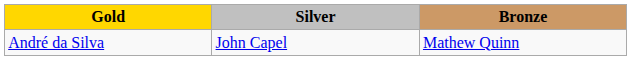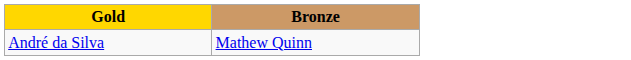 <table class="wikitable" style="text-align:left">
 <tr align="center">
 <td width=200 bgcolor=gold><strong>Gold</strong></td>
-<td width=200 bgcolor=silver><strong>Silver</strong></td>
 <td width=200 bgcolor=CC9966><strong>Bronze</strong></td>
 </tr>
 <tr>
 <td><a href='#'>André da Silva</a><br><em></em></td>
-<td><a href='#'>John Capel</a><br><em></em></td>
 <td><a href='#'>Mathew Quinn</a><br><em></em></td>
 </tr>
 </table>
